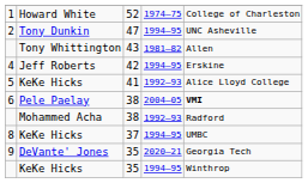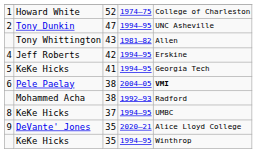 <table class="wikitable">
 <tr>
 </tr>
 <tr>
 <td>1</td>
 <td>Howard White</td>
 <td>52</td>
 <td style="font-size:85%;"><a href='#'>1974–75</a></td>
 <td style="font-size:85%;">College of Charleston</td>
 </tr>
 <tr>
 <td>2</td>
 <td><a href='#'>Tony Dunkin</a></td>
 <td>47</td>
 <td style="font-size:85%;"><a href='#'>1994–95</a></td>
 <td style="font-size:85%;">UNC Asheville</td>
 </tr>
 <tr>
 <td></td>
 <td>Tony Whittington</td>
 <td>43</td>
 <td style="font-size:85%;"><a href='#'>1981–82</a></td>
 <td style="font-size:85%;">Allen</td>
 </tr>
 <tr>
 <td>4</td>
 <td>Jeff Roberts</td>
 <td>42</td>
 <td style="font-size:85%;"><a href='#'>1994–95</a></td>
 <td style="font-size:85%;">Erskine</td>
 </tr>
 <tr>
 <td>5</td>
 <td>KeKe Hicks</td>
 <td>41</td>
-<td style="font-size:85%;"><a href='#'>1992–93</a></td>
-<td style="font-size:85%;">Alice Lloyd College</td>
+<td style="font-size:85%;"><a href='#'>1994–95</a></td>
+<td style="font-size:85%;">Georgia Tech</td>
 </tr>
 <tr>
 <td>6</td>
 <td><a href='#'>Pele Paelay</a></td>
 <td>38</td>
 <td style="font-size:85%;"><a href='#'>2004–05</a></td>
 <td style="font-size:85%;"><strong>VMI</strong></td>
 </tr>
 <tr>
 <td></td>
 <td>Mohammed Acha</td>
 <td>38</td>
 <td style="font-size:85%;"><a href='#'>1992–93</a></td>
 <td style="font-size:85%;">Radford</td>
 </tr>
 <tr>
 <td>8</td>
 <td>KeKe Hicks</td>
 <td>37</td>
 <td style="font-size:85%;"><a href='#'>1994–95</a></td>
 <td style="font-size:85%;">UMBC</td>
 </tr>
 <tr>
 <td>9</td>
 <td><a href='#'>DeVante' Jones</a></td>
 <td>35</td>
 <td style="font-size:85%;"><a href='#'>2020–21</a></td>
-<td style="font-size:85%;">Georgia Tech</td>
+<td style="font-size:85%;">Alice Lloyd College</td>
 </tr>
 <tr>
 <td></td>
 <td>KeKe Hicks</td>
 <td>35</td>
 <td style="font-size:85%;"><a href='#'>1994–95</a></td>
 <td style="font-size:85%;">Winthrop</td>
 </tr>
 </table>
